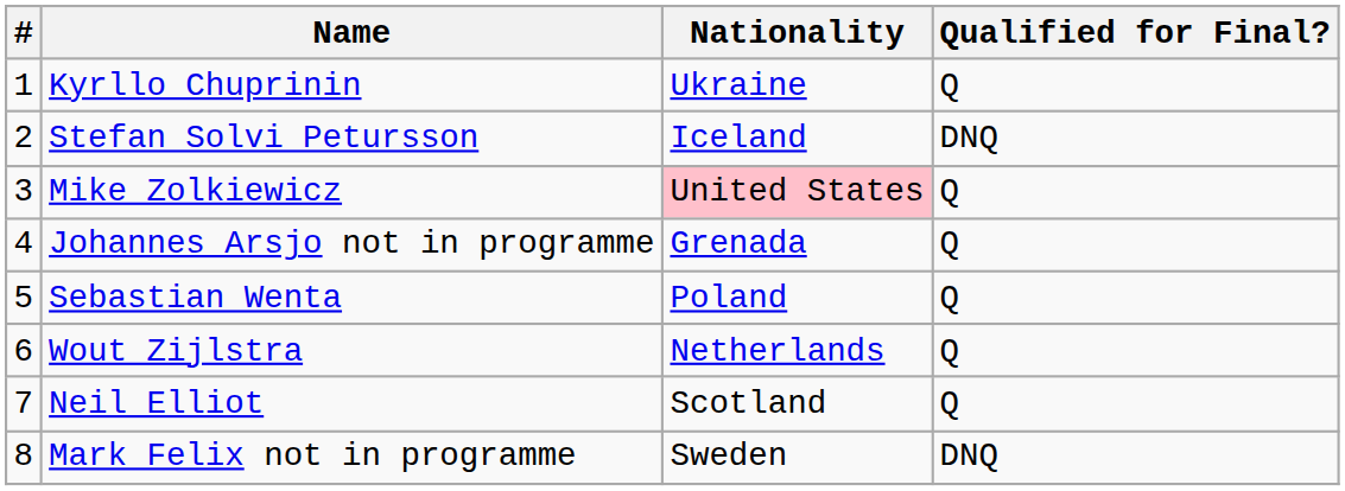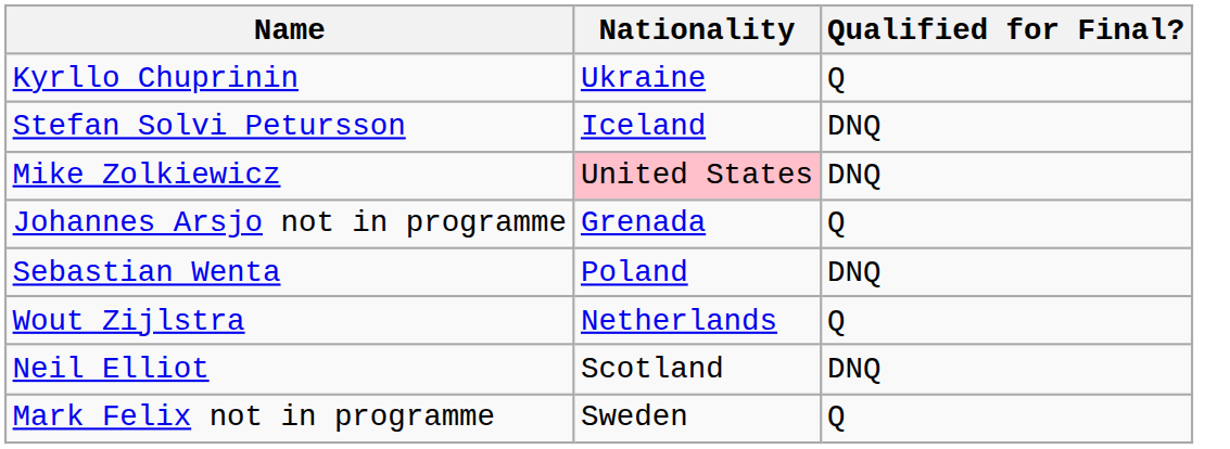 <table class="wikitable">
 <tr>
-<th>#</th>
 <th>Name</th>
 <th>Nationality</th>
 <th>Qualified for Final?</th>
 </tr>
 <tr>
-<td>1</td>
 <td><a href='#'>Kyrllo Chuprinin</a></td>
 <td> <a href='#'>Ukraine</a></td>
 <td>Q</td>
 </tr>
 <tr>
-<td>2</td>
 <td><a href='#'>Stefan Solvi Petursson</a></td>
 <td> <a href='#'>Iceland</a></td>
 <td>DNQ</td>
 </tr>
 <tr>
-<td>3</td>
 <td><a href='#'>Mike Zolkiewicz</a></td>
 <td style="background: pink;"> United States</td>
-<td>Q</td>
+<td>DNQ</td>
 </tr>
 <tr>
-<td>4</td>
 <td><a href='#'>Johannes Arsjo</a> not in programme</td>
 <td> <a href='#'>Grenada</a></td>
 <td>Q</td>
 </tr>
 <tr>
-<td>5</td>
 <td><a href='#'>Sebastian Wenta</a></td>
 <td> <a href='#'>Poland</a></td>
-<td>Q</td>
+<td>DNQ</td>
 </tr>
 <tr>
-<td>6</td>
 <td><a href='#'>Wout Zijlstra</a></td>
 <td> <a href='#'>Netherlands</a></td>
 <td>Q</td>
 </tr>
 <tr>
-<td>7</td>
 <td><a href='#'>Neil Elliot</a></td>
 <td> Scotland</td>
+<td>DNQ</td>
+</tr>
+<tr>
+<td><a href='#'>Mark Felix</a> not in programme</td>
+<td> Sweden</td>
 <td>Q</td>
 </tr>
-<tr>
-<td>8</td>
-<td><a href='#'>Mark Felix</a> not in programme</td>
-<td> Sweden</td>
-<td>DNQ</td>
-</tr>
 </table>
